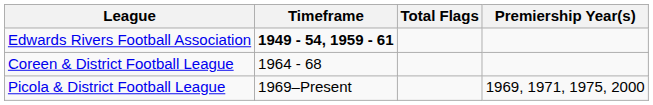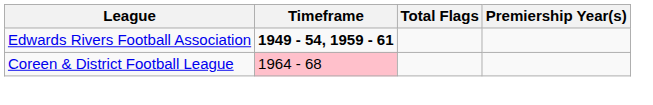 <table class="wikitable">
 <tr>
 <th>League</th>
 <th>Timeframe</th>
 <th>Total Flags</th>
 <th>Premiership Year(s)</th>
 </tr>
 <tr>
 <td><a href='#'>Edwards Rivers Football Association</a></td>
 <td><strong>1949 - 54, 1959 - 61</strong></td>
 <td></td>
 <td></td>
 </tr>
 <tr>
 <td><a href='#'>Coreen & District Football League</a></td>
-<td>1964 - 68</td>
+<td style="background: pink;">1964 - 68</td>
 <td></td>
 <td></td>
 </tr>
-<tr>
-<td><a href='#'>Picola & District Football League</a></td>
-<td>1969–Present</td>
-<td></td>
-<td>1969, 1971, 1975, 2000</td>
-</tr>
 </table>
